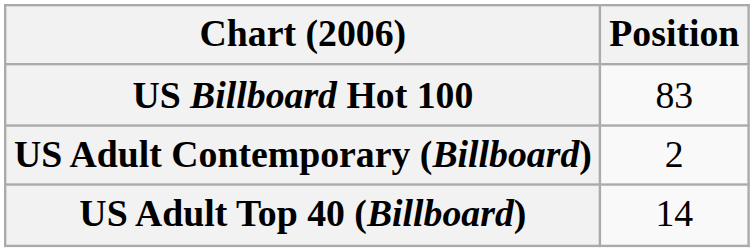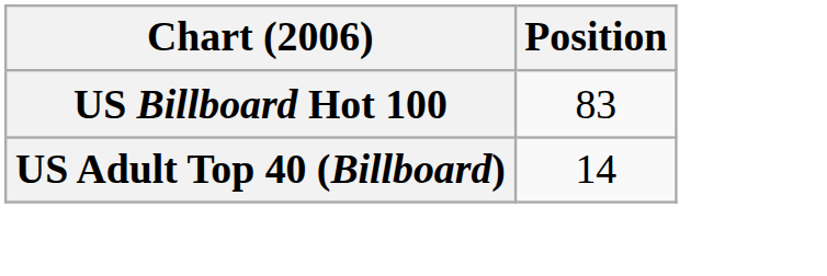 <table class="wikitable sortable plainrowheaders" style="text-align:center">
 <tr>
 <th scope="col">Chart (2006)</th>
 <th scope="col">Position</th>
 </tr>
 <tr>
 <th scope="row">US <em>Billboard</em> Hot 100</th>
 <td>83</td>
 </tr>
 <tr>
-<th scope="row">US Adult Contemporary (<em>Billboard</em>)</th>
-<td>2</td>
-</tr>
-<tr>
 <th scope="row">US Adult Top 40 (<em>Billboard</em>)</th>
 <td>14</td>
 </tr>
 </table>
